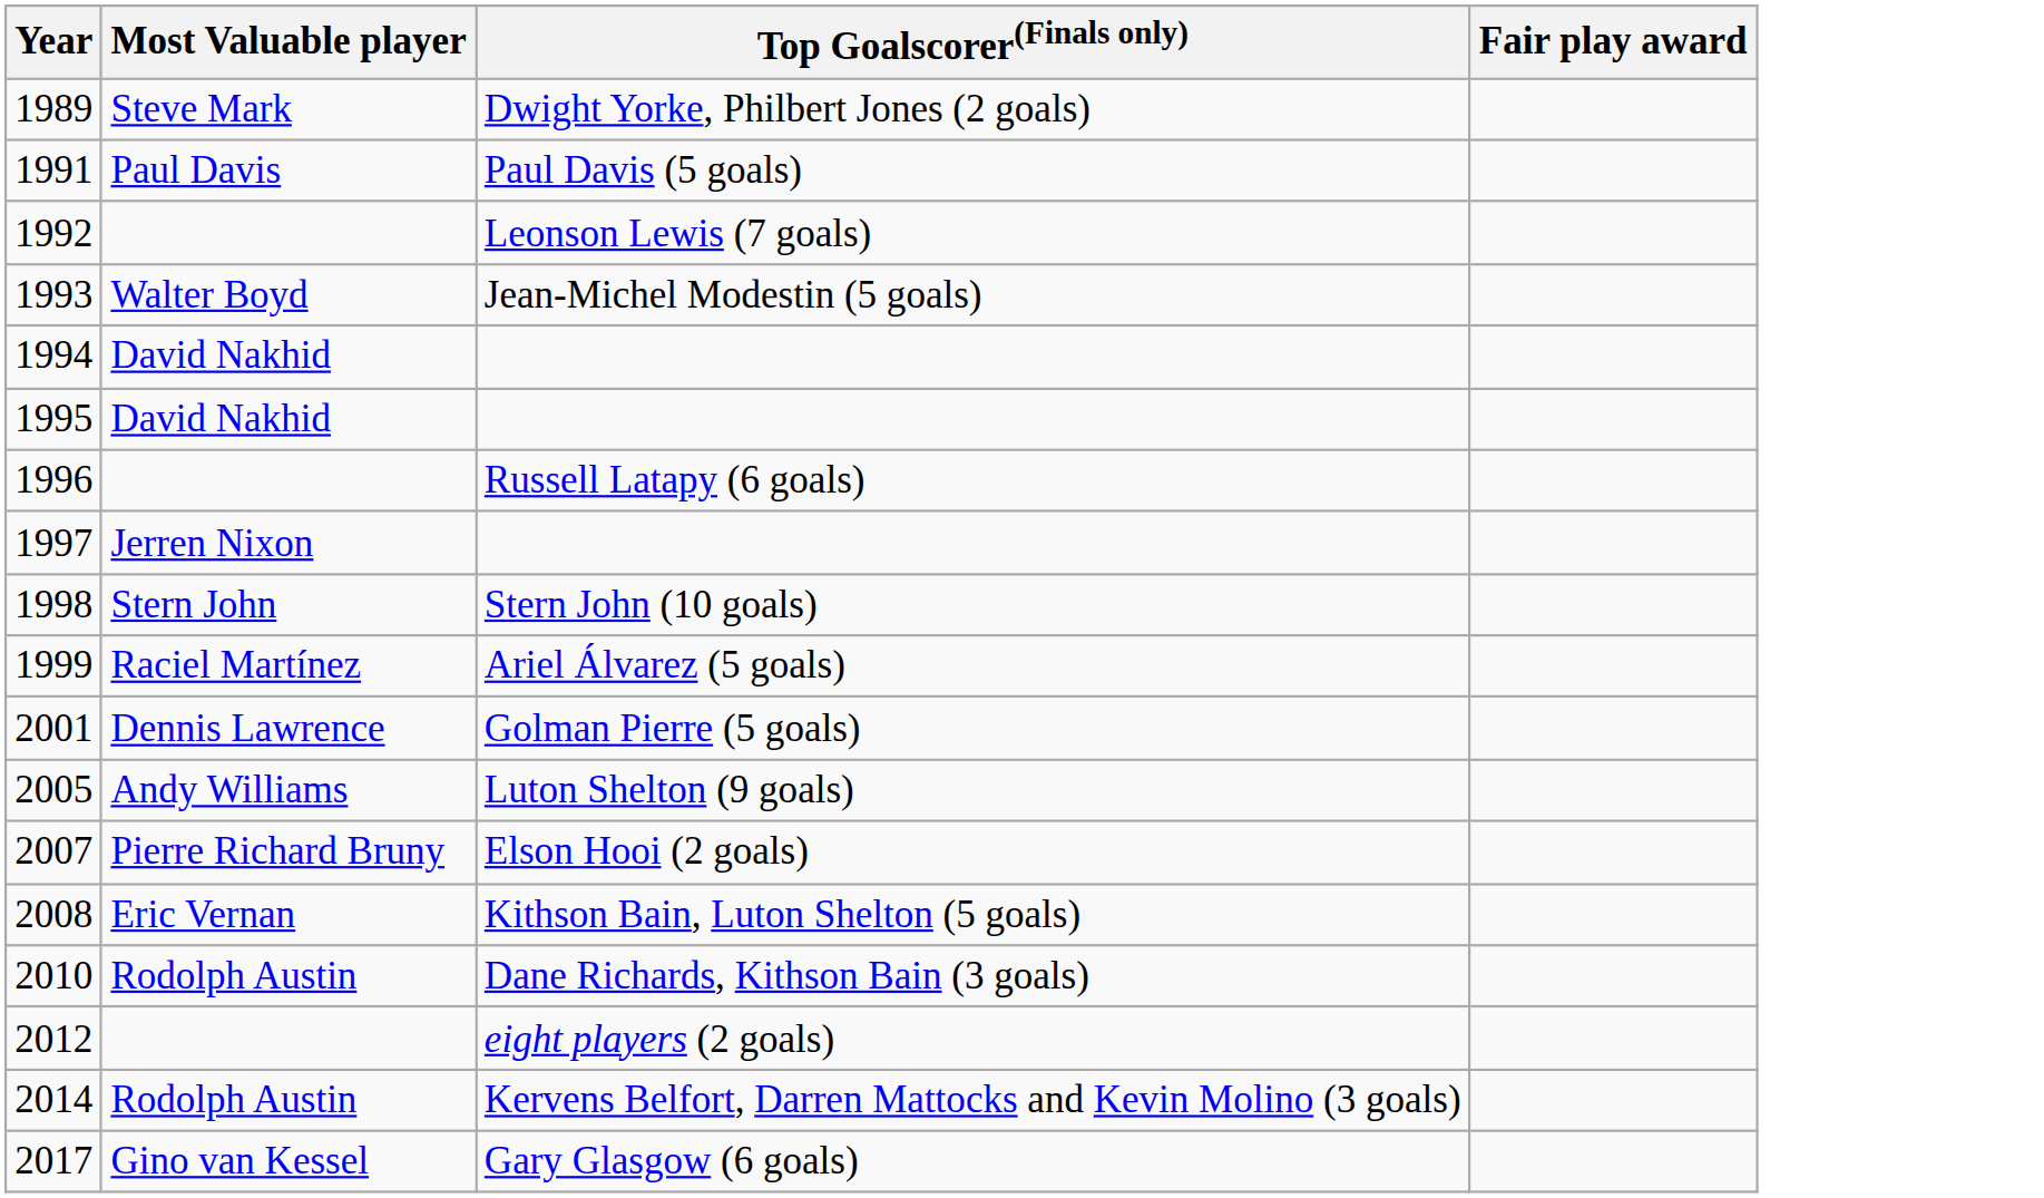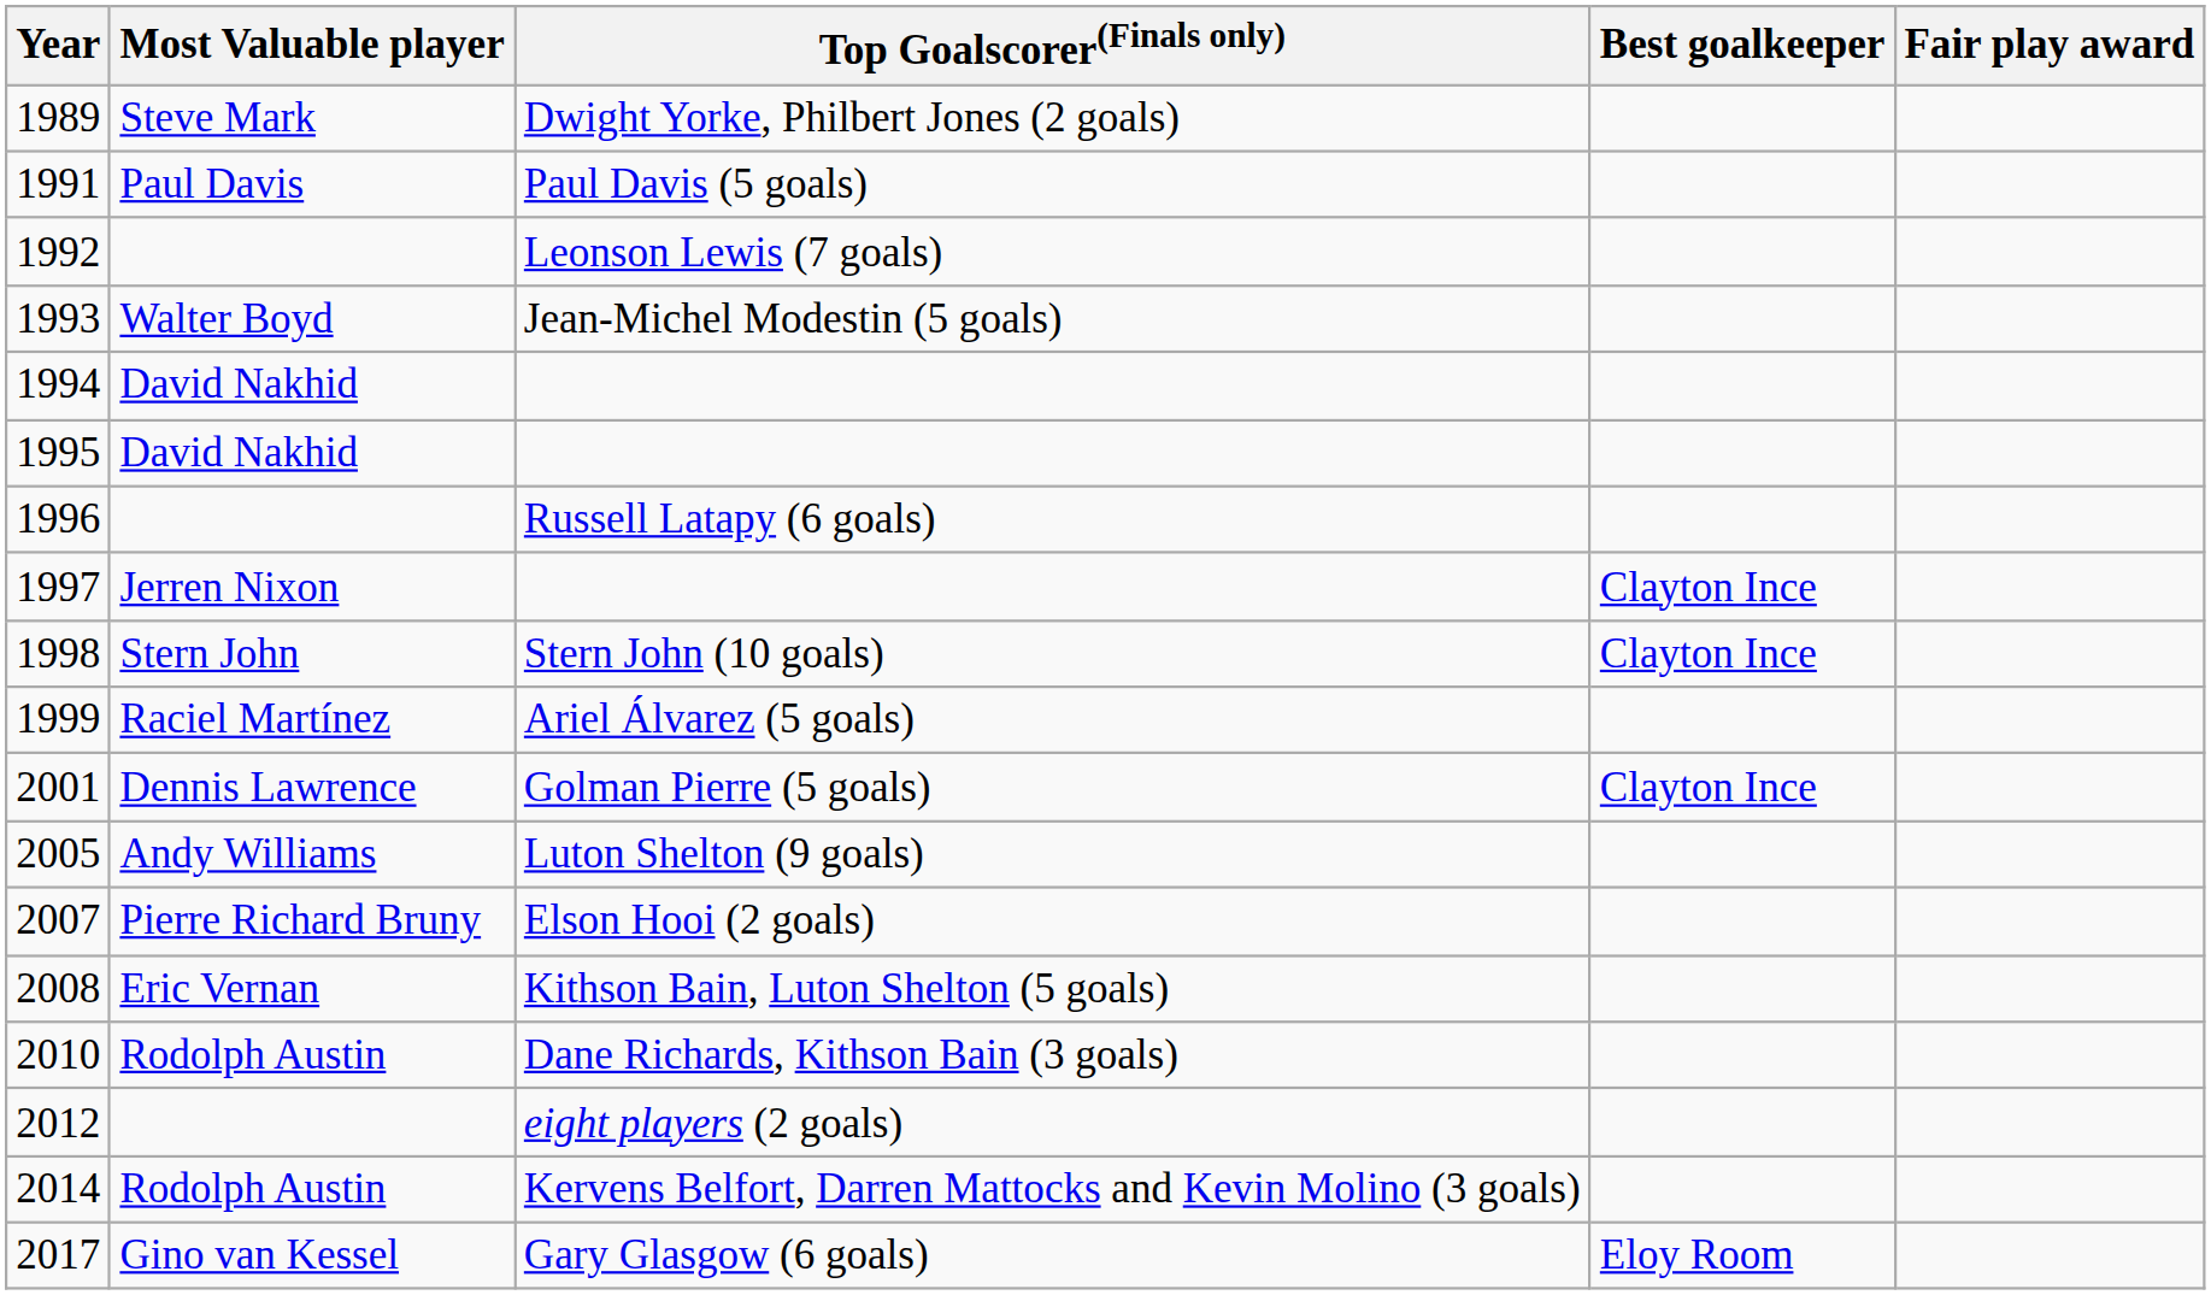 <table class="wikitable">
 <tr>
 <th>Year</th>
 <th>Most Valuable player</th>
 <th>Top Goalscorer<sup>(Finals only)</sup></th>
+<th>Best goalkeeper</th>
 <th>Fair play award</th>
 </tr>
 <tr>
 <td>1989</td>
 <td> <a href='#'>Steve Mark</a></td>
 <td> <a href='#'>Dwight Yorke</a>,  Philbert Jones (2 goals)</td>
 <td></td>
+<td></td>
 </tr>
 <tr>
 <td>1991</td>
 <td> <a href='#'>Paul Davis</a></td>
 <td> <a href='#'>Paul Davis</a> (5 goals)</td>
+<td></td>
 <td></td>
 </tr>
 <tr>
 <td>1992</td>
 <td></td>
 <td> <a href='#'>Leonson Lewis</a> (7 goals)</td>
 <td></td>
+<td></td>
 </tr>
 <tr>
 <td>1993</td>
 <td> <a href='#'>Walter Boyd</a></td>
 <td> Jean-Michel Modestin (5 goals)</td>
 <td></td>
+<td></td>
 </tr>
 <tr>
 <td>1994</td>
 <td> <a href='#'>David Nakhid</a></td>
+<td></td>
 <td></td>
 <td></td>
 </tr>
 <tr>
 <td>1995</td>
 <td> <a href='#'>David Nakhid</a></td>
 <td></td>
 <td></td>
+<td></td>
 </tr>
 <tr>
 <td>1996</td>
 <td></td>
 <td> <a href='#'>Russell Latapy</a> (6 goals)</td>
 <td></td>
+<td></td>
 </tr>
 <tr>
 <td>1997</td>
 <td> <a href='#'>Jerren Nixon</a></td>
 <td></td>
+<td> <a href='#'>Clayton Ince</a></td>
 <td></td>
 </tr>
 <tr>
 <td>1998</td>
 <td> <a href='#'>Stern John</a></td>
 <td> <a href='#'>Stern John</a> (10 goals)</td>
+<td> <a href='#'>Clayton Ince</a></td>
 <td></td>
 </tr>
 <tr>
 <td>1999</td>
 <td> <a href='#'>Raciel Martínez</a></td>
 <td> <a href='#'>Ariel Álvarez</a> (5 goals)</td>
 <td></td>
+<td></td>
 </tr>
 <tr>
 <td>2001</td>
 <td> <a href='#'>Dennis Lawrence</a></td>
 <td> <a href='#'>Golman Pierre</a> (5 goals)</td>
+<td> <a href='#'>Clayton Ince</a></td>
 <td></td>
 </tr>
 <tr>
 <td>2005</td>
 <td> <a href='#'>Andy Williams</a></td>
 <td> <a href='#'>Luton Shelton</a> (9 goals)</td>
 <td></td>
+<td></td>
 </tr>
 <tr>
 <td>2007</td>
 <td> <a href='#'>Pierre Richard Bruny</a></td>
 <td> <a href='#'>Elson Hooi</a> (2 goals)</td>
+<td></td>
 <td></td>
 </tr>
 <tr>
 <td>2008</td>
 <td> <a href='#'>Eric Vernan</a></td>
 <td> <a href='#'>Kithson Bain</a>,  <a href='#'>Luton Shelton</a> (5 goals)</td>
 <td></td>
+<td></td>
 </tr>
 <tr>
 <td>2010</td>
 <td> <a href='#'>Rodolph Austin</a></td>
 <td> <a href='#'>Dane Richards</a>,  <a href='#'>Kithson Bain</a> (3 goals)</td>
+<td></td>
 <td></td>
 </tr>
 <tr>
 <td>2012</td>
 <td></td>
 <td><em><a href='#'>eight players</a></em> (2 goals)</td>
 <td></td>
+<td></td>
 </tr>
 <tr>
 <td>2014</td>
 <td> <a href='#'>Rodolph Austin</a></td>
 <td> <a href='#'>Kervens Belfort</a>,  <a href='#'>Darren Mattocks</a> and  <a href='#'>Kevin Molino</a> (3 goals)</td>
 <td></td>
+<td></td>
 </tr>
 <tr>
 <td>2017</td>
 <td> <a href='#'>Gino van Kessel</a></td>
 <td> <a href='#'>Gary Glasgow</a> (6 goals)</td>
+<td> <a href='#'>Eloy Room</a></td>
 <td></td>
 </tr>
 </table>
